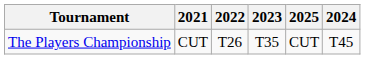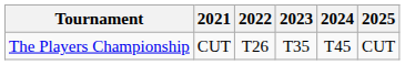 <table class="wikitable" style="font-size:95%;text-align:center;">
 <tr>
 <th>Tournament</th>
 <th>2021</th>
 <th>2022</th>
 <th>2023</th>
+<th>2024</th>
 <th>2025</th>
-<th>2024</th>
 </tr>
 <tr>
 <td align=left><a href='#'>The Players Championship</a></td>
 <td>CUT</td>
 <td>T26</td>
 <td>T35</td>
+<td>T45</td>
 <td>CUT</td>
-<td>T45</td>
 </tr>
 </table>
